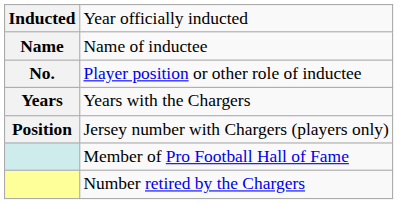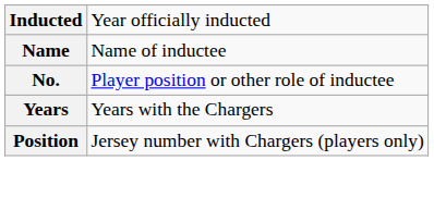 <table class="wikitable">
 <tr>
 <th scope="row">Inducted</th>
 <td>Year officially inducted</td>
 </tr>
 <tr>
 <th scope="row">Name</th>
 <td>Name of inductee</td>
 </tr>
 <tr>
 <th scope="row">No.</th>
 <td><a href='#'>Player position</a> or other role of inductee</td>
 </tr>
 <tr>
 <th scope="row">Years</th>
 <td>Years with the Chargers</td>
 </tr>
 <tr>
 <th scope="row">Position</th>
 <td>Jersey number with Chargers (players only)</td>
 </tr>
-<tr>
-<td style="background:#CFECEC;"></td>
-<td>Member of <a href='#'>Pro Football Hall of Fame</a></td>
-</tr>
-<tr>
-<td style="background:#ff9;"></td>
-<td>Number <a href='#'>retired by the Chargers</a></td>
-</tr>
 </table>
